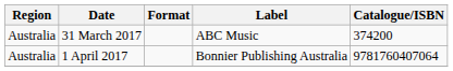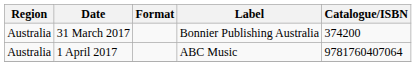 <table class="wikitable plainrowheaders">
 <tr>
 <th scope="col">Region</th>
 <th scope="col">Date</th>
 <th scope="col">Format</th>
 <th scope="col">Label</th>
 <th scope="col">Catalogue/ISBN</th>
 </tr>
 <tr>
 <td>Australia</td>
 <td>31 March 2017</td>
 <td></td>
-<td>ABC Music</td>
+<td>Bonnier Publishing Australia</td>
 <td>374200</td>
 </tr>
 <tr>
 <td>Australia</td>
 <td>1 April 2017</td>
 <td></td>
-<td>Bonnier Publishing Australia</td>
+<td>ABC Music</td>
 <td>9781760407064</td>
 </tr>
 <tr>
 </tr>
 </table>
